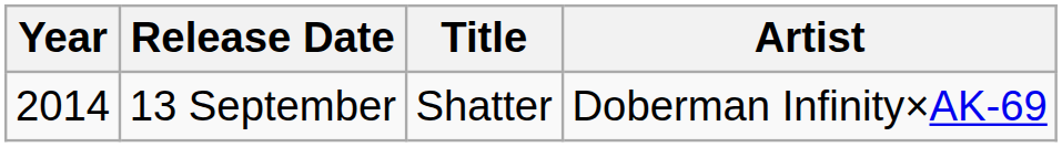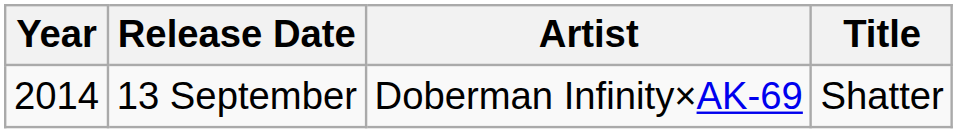 <table class="wikitable">
 <tr>
 <th>Year</th>
 <th>Release Date</th>
+<th>Artist</th>
 <th>Title</th>
-<th>Artist</th>
 </tr>
 <tr>
 <td>2014</td>
 <td>13 September</td>
+<td>Doberman Infinity×<a href='#'>AK-69</a></td>
 <td>Shatter</td>
-<td>Doberman Infinity×<a href='#'>AK-69</a></td>
 </tr>
 </table>
